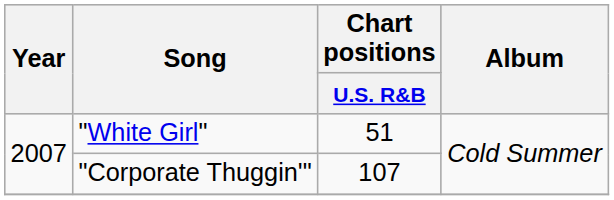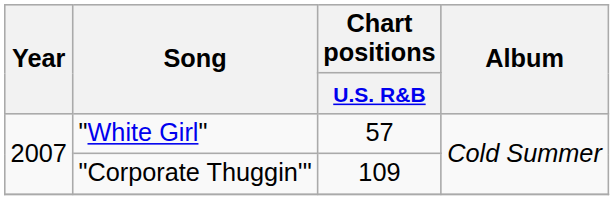 <table class="wikitable">
 <tr>
 <th rowspan="2">Year</th>
 <th rowspan="2">Song</th>
 <th colspan="1">Chart positions</th>
 <th rowspan="2">Album</th>
 </tr>
 <tr>
 <th style="text-align:center; width:40px;"><small><a href='#'>U.S. R&B</a></small></th>
 </tr>
 <tr>
 <td style="text-align:center;" rowspan="2">2007</td>
 <td align="left">"<a href='#'>White Girl</a>"</td>
-<td style="text-align:center;">51</td>
+<td style="text-align:center;">57</td>
 <td style="text-align:left;" rowspan="2"><em>Cold Summer</em></td>
 </tr>
 <tr>
 <td align="left">"Corporate Thuggin'"</td>
-<td style="text-align:center;">107</td>
+<td style="text-align:center;">109</td>
 </tr>
 <tr>
 </tr>
 </table>
